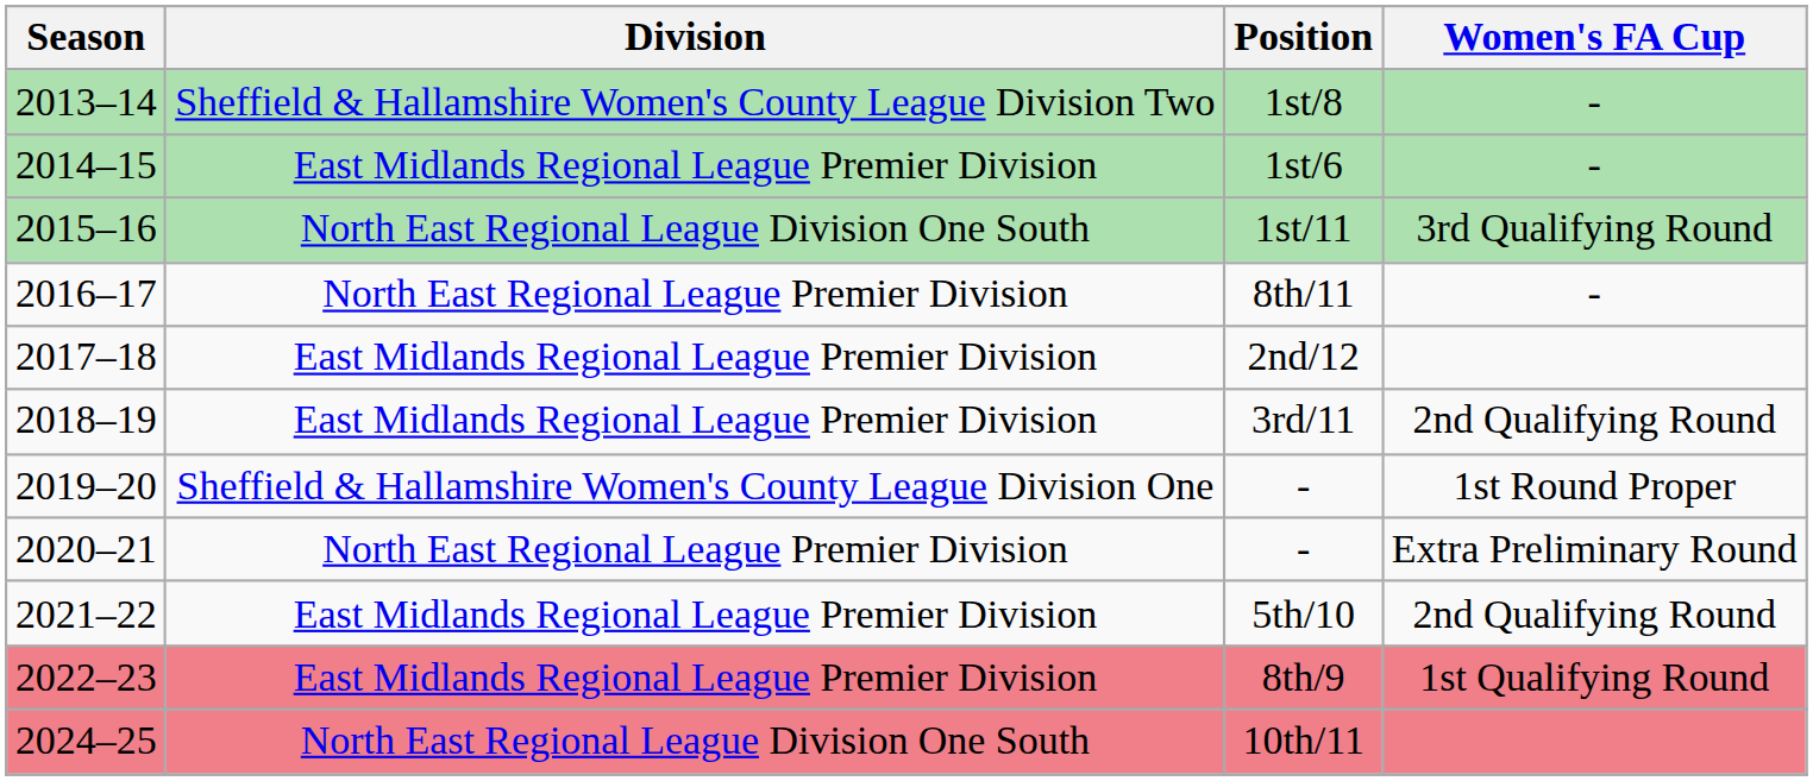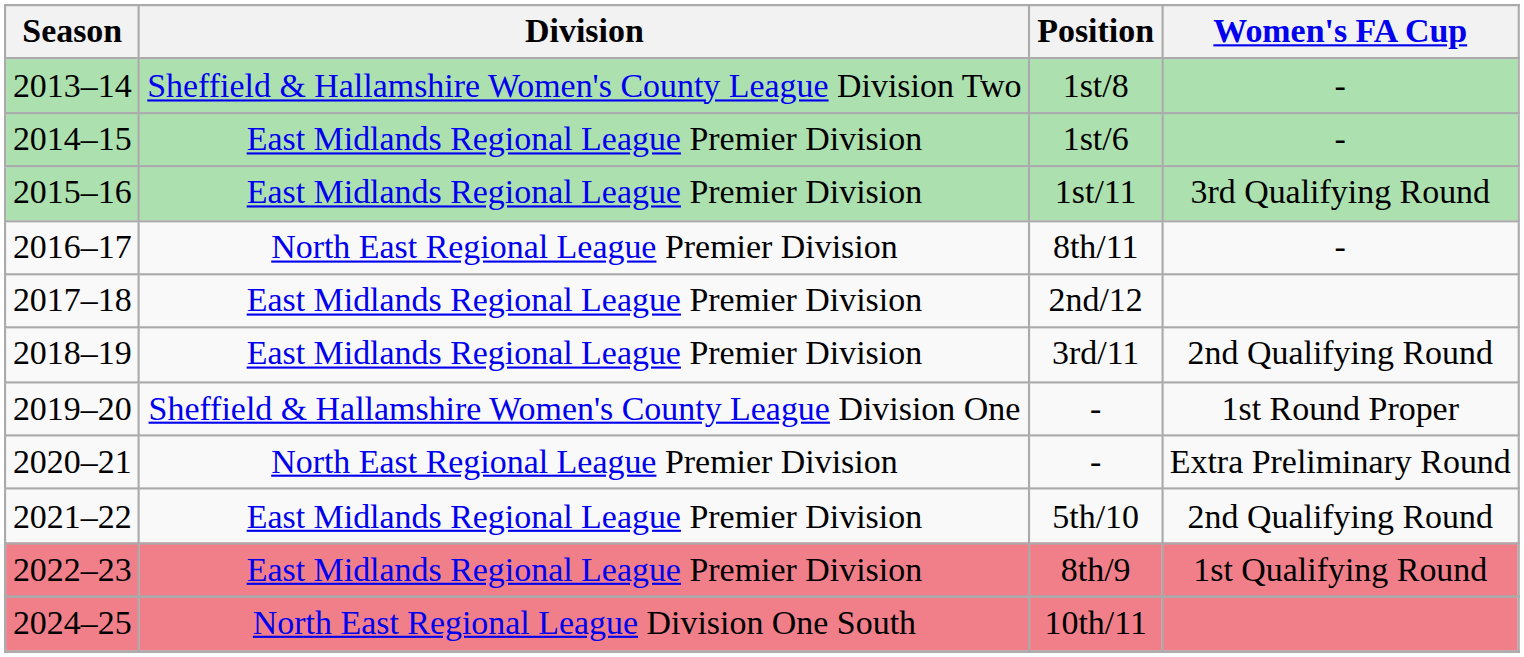 <table class="wikitable collapsible" style="text-align:center;">
 <tr>
 </tr>
 <tr>
 <th>Season</th>
 <th>Division</th>
 <th>Position</th>
 <th><a href='#'>Women's FA Cup</a></th>
 </tr>
 <tr bgcolor="#ACE1AF">
 <td>2013–14</td>
 <td><a href='#'>Sheffield & Hallamshire Women's County League</a> Division Two</td>
 <td>1st/8</td>
 <td>-</td>
 </tr>
 <tr bgcolor="#ACE1AF">
 <td>2014–15</td>
 <td><a href='#'>East Midlands Regional League</a> Premier Division</td>
 <td>1st/6</td>
 <td>-</td>
 </tr>
 <tr bgcolor="#ACE1AF">
 <td>2015–16</td>
-<td><a href='#'>North East Regional League</a> Division One South</td>
+<td><a href='#'>East Midlands Regional League</a> Premier Division</td>
 <td>1st/11</td>
 <td>3rd Qualifying Round</td>
 </tr>
 <tr>
 <td>2016–17</td>
 <td><a href='#'>North East Regional League</a> Premier Division</td>
 <td>8th/11</td>
 <td>-</td>
 </tr>
 <tr>
 <td>2017–18</td>
 <td><a href='#'>East Midlands Regional League</a> Premier Division</td>
 <td>2nd/12</td>
 <td></td>
 </tr>
 <tr>
 <td>2018–19</td>
 <td><a href='#'>East Midlands Regional League</a> Premier Division</td>
 <td>3rd/11</td>
 <td>2nd Qualifying Round</td>
 </tr>
 <tr>
 <td>2019–20</td>
 <td><a href='#'>Sheffield & Hallamshire Women's County League</a> Division One</td>
 <td>-</td>
 <td>1st Round Proper</td>
 </tr>
 <tr>
 <td>2020–21</td>
 <td><a href='#'>North East Regional League</a> Premier Division</td>
 <td>-</td>
 <td>Extra Preliminary Round</td>
 </tr>
 <tr>
 <td>2021–22</td>
 <td><a href='#'>East Midlands Regional League</a> Premier Division</td>
 <td>5th/10</td>
 <td>2nd Qualifying Round</td>
 </tr>
 <tr bgcolor="#f07f8a">
 <td>2022–23</td>
 <td><a href='#'>East Midlands Regional League</a> Premier Division</td>
 <td>8th/9</td>
 <td>1st Qualifying Round</td>
 </tr>
 <tr>
 </tr>
 <tr bgcolor="#f07f8a">
 <td>2024–25</td>
 <td><a href='#'>North East Regional League</a> Division One South</td>
 <td>10th/11</td>
 <td></td>
 </tr>
 <tr>
 </tr>
 </table>
